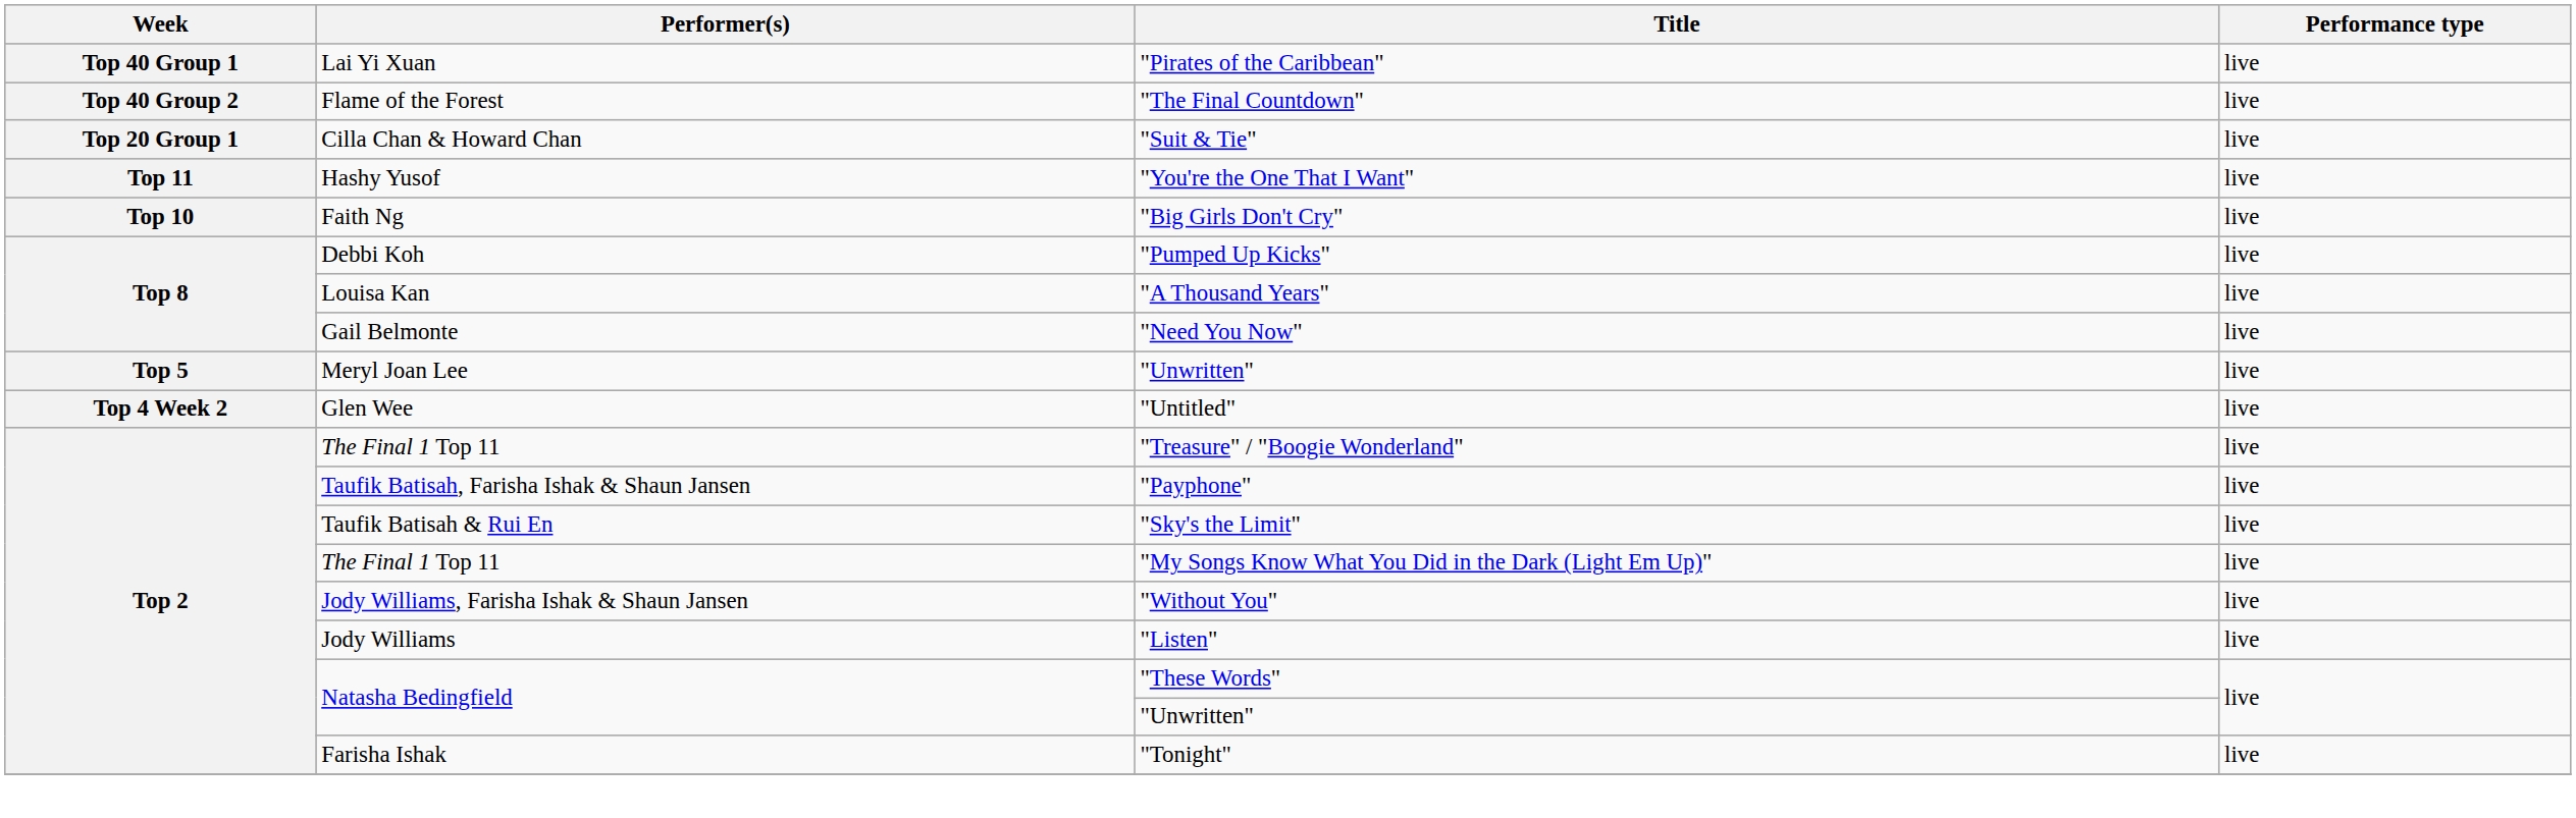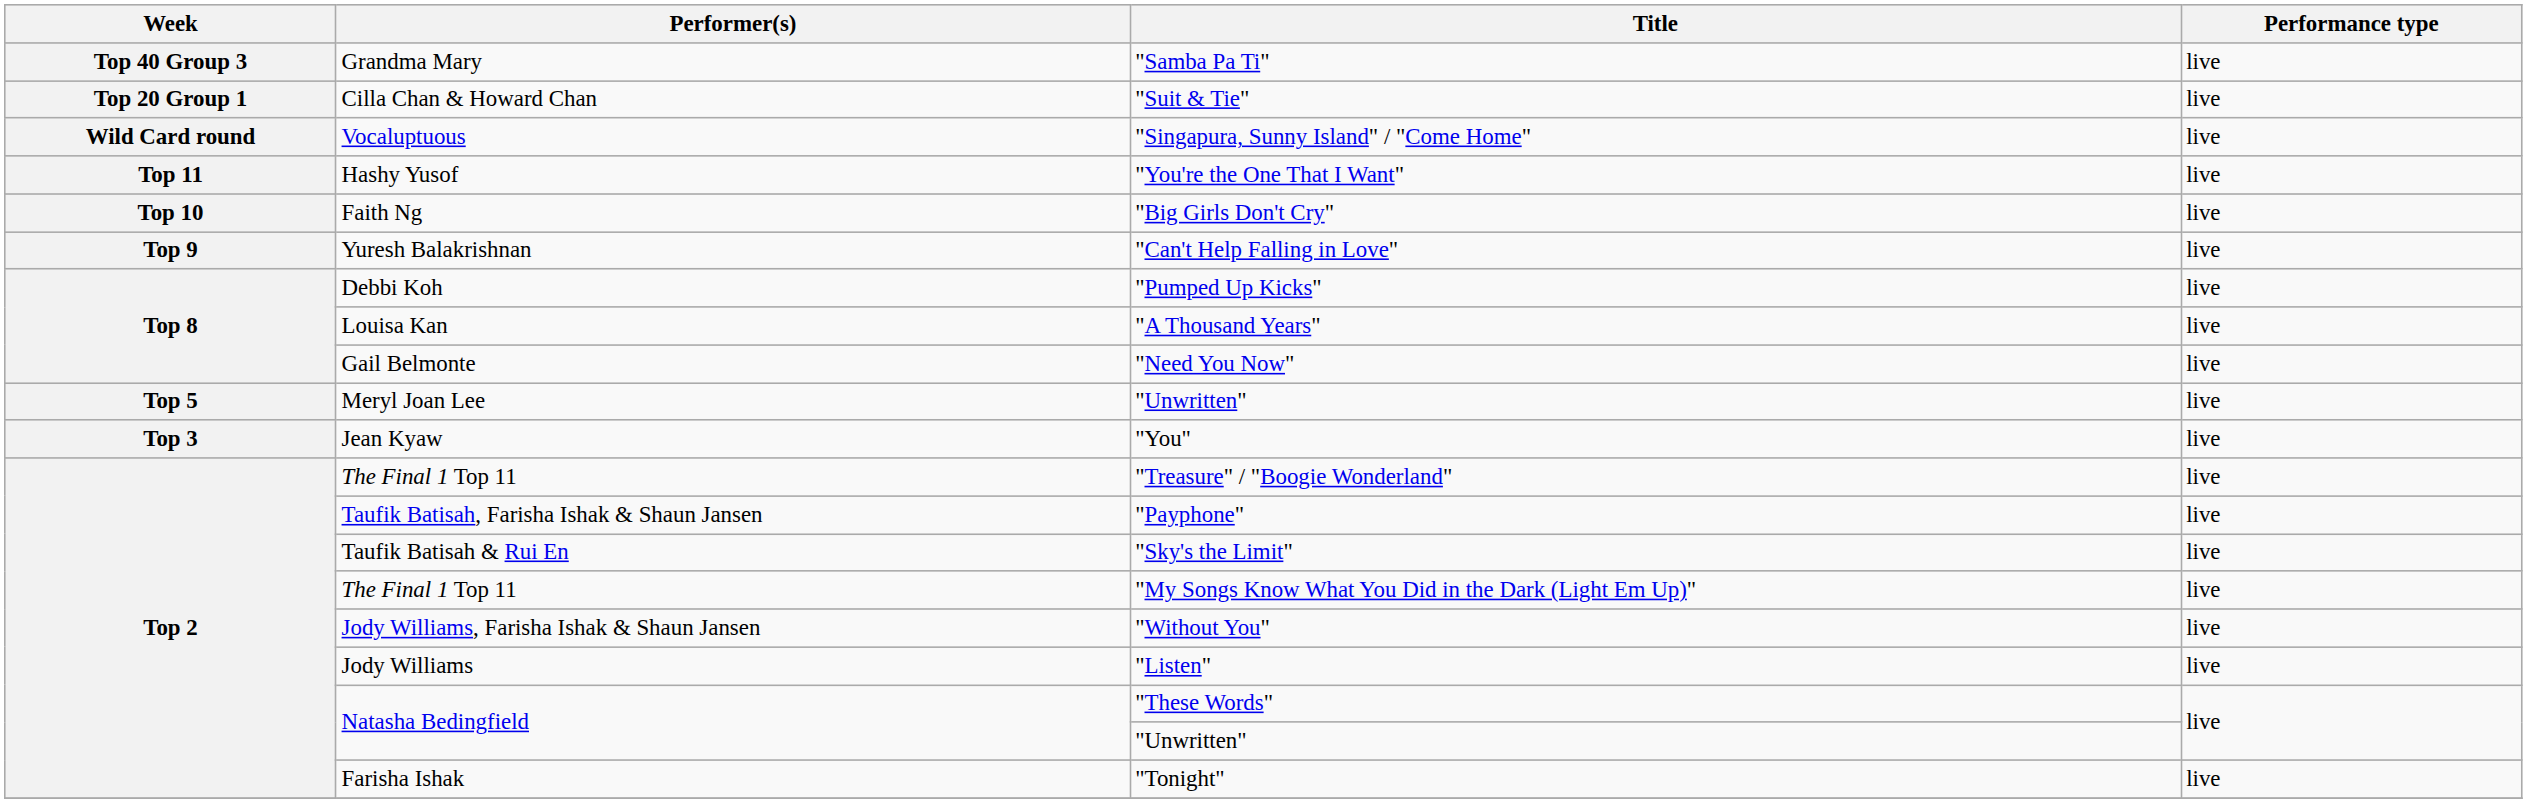 <table class="wikitable" style="font-size:90%; width:100%">
 <tr>
 <th scope="col">Week</th>
 <th>Performer(s)</th>
 <th>Title</th>
 <th>Performance type</th>
 </tr>
 <tr>
-<th scope="row">Top 40 Group 1</th>
-<td>Lai Yi Xuan</td>
-<td>"<a href='#'>Pirates of the Caribbean</a>"</td>
-<td>live</td>
-</tr>
-<tr>
-<th scope="row">Top 40 Group 2</th>
-<td>Flame of the Forest</td>
-<td>"<a href='#'>The Final Countdown</a>"</td>
+<th scope="row">Top 40 Group 3</th>
+<td>Grandma Mary</td>
+<td>"<a href='#'>Samba Pa Ti</a>"</td>
 <td>live</td>
 </tr>
 <tr>
 <th scope="row">Top 20 Group 1</th>
 <td>Cilla Chan & Howard Chan</td>
 <td>"<a href='#'>Suit & Tie</a>"</td>
+<td>live</td>
+</tr>
+<tr>
+<th scope="row">Wild Card round</th>
+<td><a href='#'>Vocaluptuous</a></td>
+<td>"<a href='#'>Singapura, Sunny Island</a>" / "<a href='#'>Come Home</a>"</td>
 <td>live</td>
 </tr>
 <tr>
 <th scope="row">Top 11</th>
 <td>Hashy Yusof</td>
 <td>"<a href='#'>You're the One That I Want</a>"</td>
 <td>live</td>
 </tr>
 <tr>
 <th scope="row">Top 10</th>
 <td>Faith Ng</td>
 <td>"<a href='#'>Big Girls Don't Cry</a>"</td>
+<td>live</td>
+</tr>
+<tr>
+<th scope="row">Top 9</th>
+<td>Yuresh Balakrishnan</td>
+<td>"<a href='#'>Can't Help Falling in Love</a>"</td>
 <td>live</td>
 </tr>
 <tr>
 <th rowspan=3 scope="row">Top 8</th>
 <td>Debbi Koh</td>
 <td>"<a href='#'>Pumped Up Kicks</a>"</td>
 <td>live</td>
 </tr>
 <tr>
 <td>Louisa Kan</td>
 <td>"<a href='#'>A Thousand Years</a>"</td>
 <td>live</td>
 </tr>
 <tr>
 <td>Gail Belmonte</td>
 <td>"<a href='#'>Need You Now</a>"</td>
 <td>live</td>
 </tr>
 <tr>
 <th scope="row">Top 5</th>
 <td>Meryl Joan Lee</td>
 <td>"<a href='#'>Unwritten</a>"</td>
 <td>live</td>
 </tr>
 <tr>
-<th scope="row">Top 4 Week 2</th>
-<td>Glen Wee</td>
-<td>"Untitled"</td>
+<th scope="row">Top 3</th>
+<td>Jean Kyaw</td>
+<td>"You"</td>
 <td>live</td>
 </tr>
 <tr>
 <th rowspan=9 scope="row">Top 2</th>
 <td><em>The Final 1</em> Top 11</td>
 <td>"<a href='#'>Treasure</a>" / "<a href='#'>Boogie Wonderland</a>"</td>
 <td>live</td>
 </tr>
 <tr>
 <td><a href='#'>Taufik Batisah</a>, Farisha Ishak & Shaun Jansen</td>
 <td>"<a href='#'>Payphone</a>"</td>
 <td>live</td>
 </tr>
 <tr>
 <td>Taufik Batisah & <a href='#'>Rui En</a></td>
 <td>"<a href='#'>Sky's the Limit</a>"</td>
 <td>live</td>
 </tr>
 <tr>
 <td><em>The Final 1</em> Top 11</td>
 <td>"<a href='#'>My Songs Know What You Did in the Dark (Light Em Up)</a>"</td>
 <td>live</td>
 </tr>
 <tr>
 <td><a href='#'>Jody Williams</a>, Farisha Ishak & Shaun Jansen</td>
 <td>"<a href='#'>Without You</a>"</td>
 <td>live</td>
 </tr>
 <tr>
 <td>Jody Williams</td>
 <td>"<a href='#'>Listen</a>"</td>
 <td>live</td>
 </tr>
 <tr>
 <td rowspan=2><a href='#'>Natasha Bedingfield</a></td>
 <td>"<a href='#'>These Words</a>"</td>
 <td rowspan=2>live</td>
 </tr>
 <tr>
 <td>"Unwritten"</td>
 </tr>
 <tr>
 <td>Farisha Ishak</td>
 <td>"Tonight"</td>
 <td>live</td>
 </tr>
 <tr>
 </tr>
 </table>
